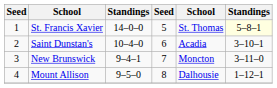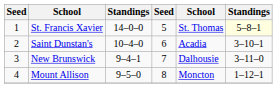 <table class="wikitable">
 <tr>
 <th>Seed</th>
 <th>School</th>
 <th>Standings</th>
 <th>Seed</th>
 <th>School</th>
 <th>Standings</th>
 </tr>
 <tr>
 <td align=center>1</td>
 <td><a href='#'>St. Francis Xavier</a></td>
 <td align=center>14–0–0</td>
 <td align=center>5</td>
 <td><a href='#'>St. Thomas</a></td>
 <td align=center style="background: lightyellow;">5–8–1</td>
 </tr>
 <tr>
 <td align=center>2</td>
 <td><a href='#'>Saint Dunstan's</a></td>
 <td align=center>10–4–0</td>
 <td align=center>6</td>
 <td><a href='#'>Acadia</a></td>
 <td align=center>3–10–1</td>
 </tr>
 <tr>
 <td align=center>3</td>
 <td><a href='#'>New Brunswick</a></td>
 <td align=center>9–4–1</td>
 <td align=center>7</td>
-<td><a href='#'>Moncton</a></td>
+<td><a href='#'>Dalhousie</a></td>
 <td align=center>3–11–0</td>
 </tr>
 <tr>
 <td align=center>4</td>
 <td><a href='#'>Mount Allison</a></td>
 <td align=center>9–5–0</td>
 <td align=center>8</td>
-<td><a href='#'>Dalhousie</a></td>
+<td><a href='#'>Moncton</a></td>
 <td align=center>1–12–1</td>
 </tr>
 <tr>
 </tr>
 </table>
